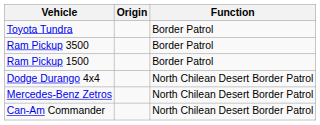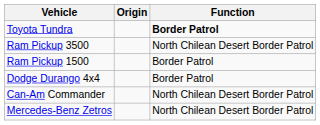 <table class="wikitable">
 <tr>
 <th>Vehicle</th>
 <th>Origin</th>
 <th>Function</th>
 </tr>
 <tr>
 <td><a href='#'>Toyota Tundra</a></td>
 <td></td>
-<td>Border Patrol</td>
+<td><strong>Border Patrol</strong></td>
 </tr>
 <tr>
 <td><a href='#'>Ram Pickup</a> 3500</td>
 <td></td>
-<td>Border Patrol</td>
+<td>North Chilean Desert Border Patrol</td>
 </tr>
 <tr>
 <td><a href='#'>Ram Pickup</a> 1500</td>
 <td></td>
 <td>Border Patrol</td>
 </tr>
 <tr>
 <td><a href='#'>Dodge Durango</a> 4x4</td>
 <td></td>
+<td>Border Patrol</td>
+</tr>
+<tr>
+<td><a href='#'>Can-Am</a> Commander</td>
+<td></td>
 <td>North Chilean Desert Border Patrol</td>
 </tr>
 <tr>
 <td><a href='#'>Mercedes-Benz Zetros</a></td>
 <td></td>
 <td>North Chilean Desert Border Patrol</td>
 </tr>
-<tr>
-<td><a href='#'>Can-Am</a> Commander</td>
-<td></td>
-<td>North Chilean Desert Border Patrol</td>
-</tr>
 </table>
